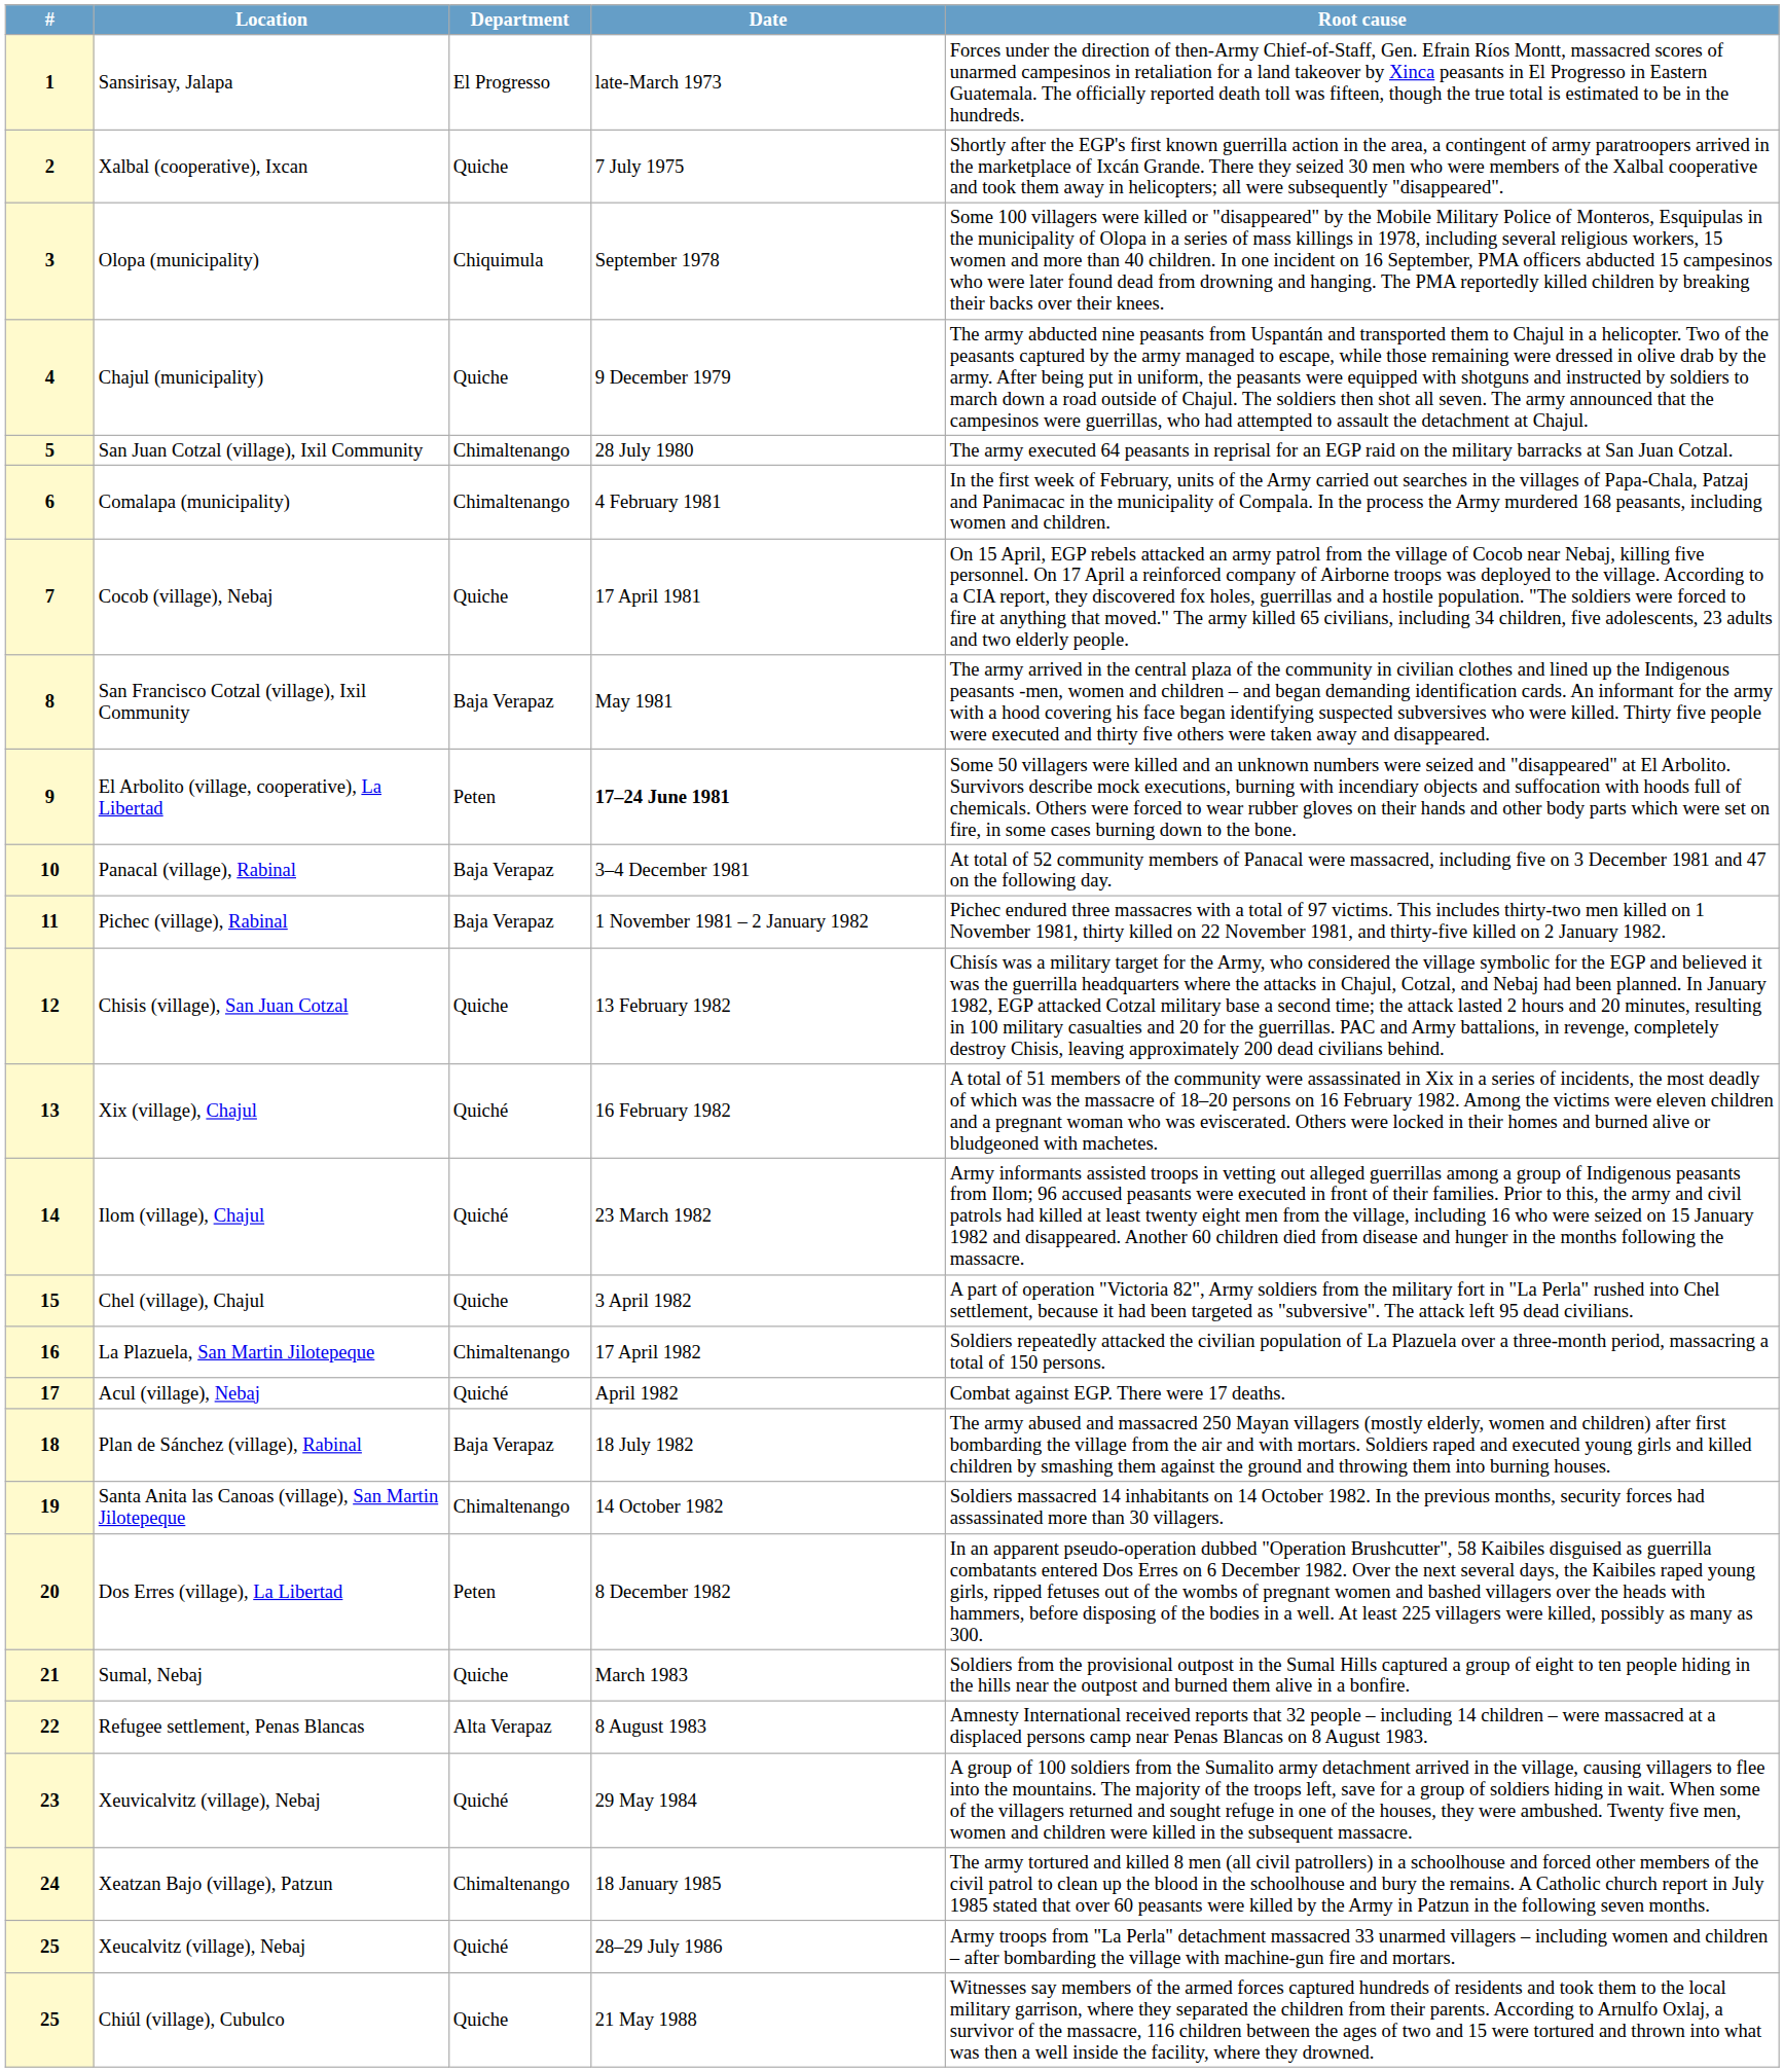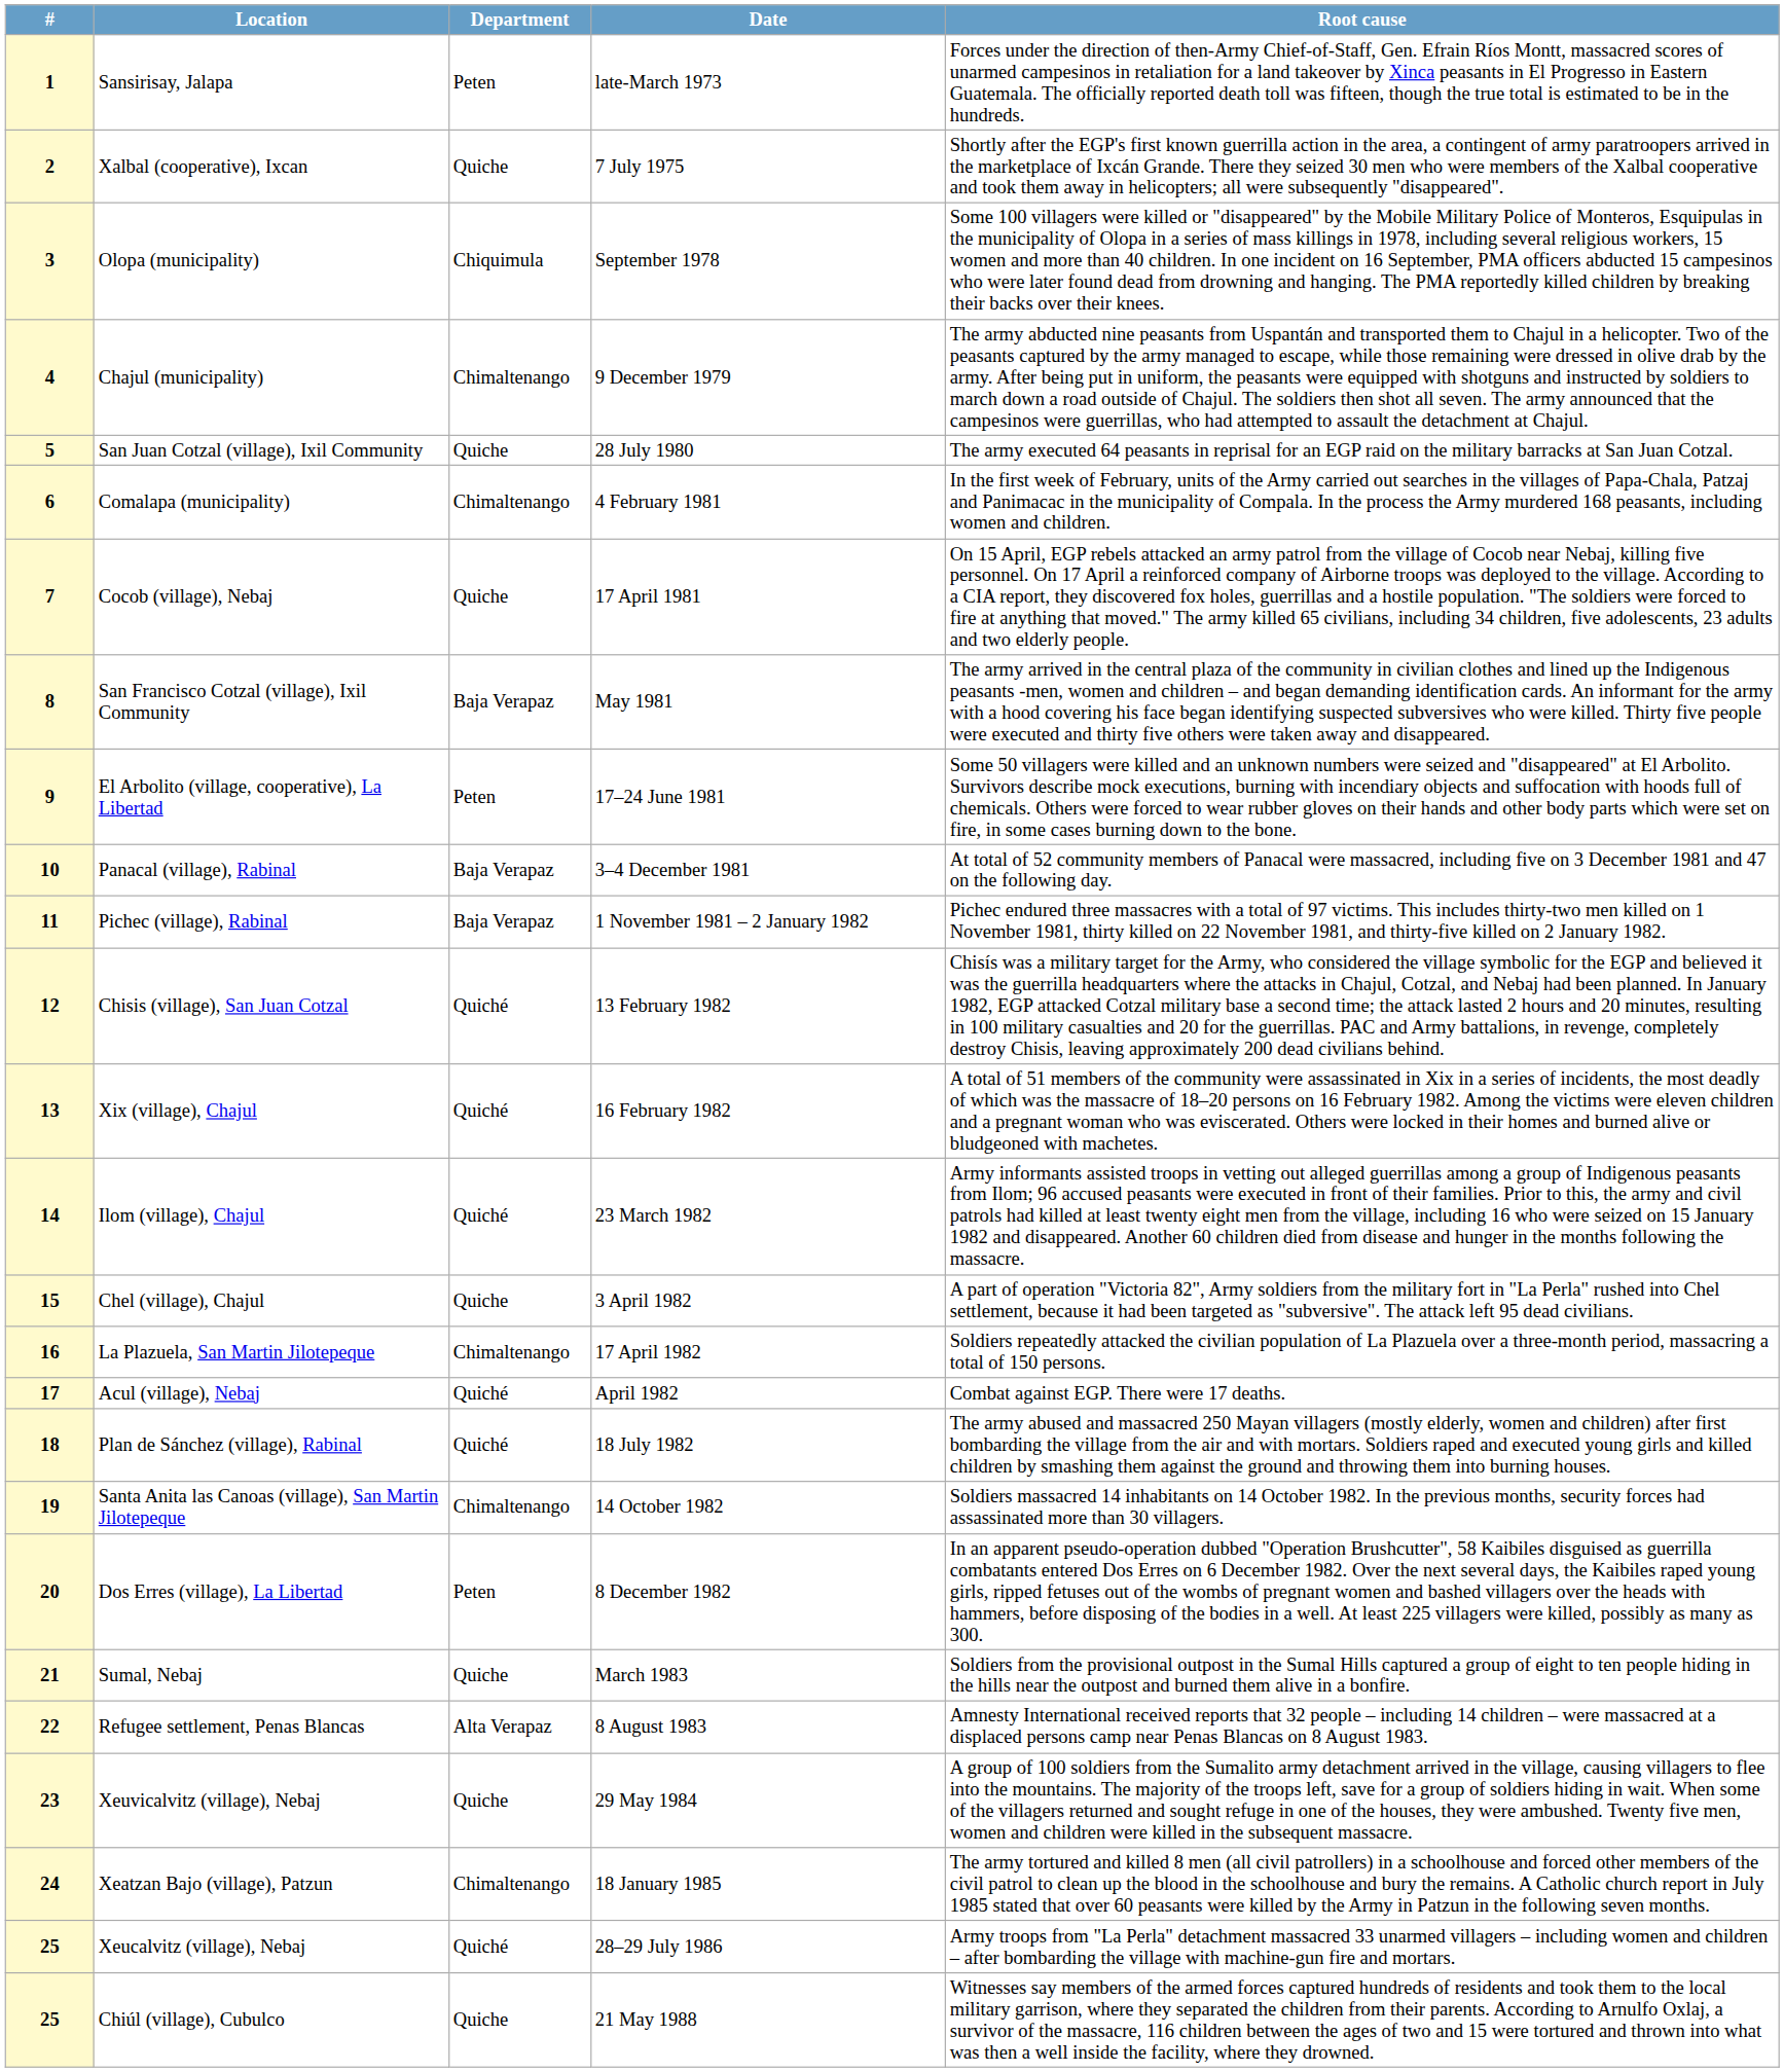 <table class="wikitable" style="text-align:left; background:white; width:75%; margin: 1em auto;">
 <tr style="color:white;">
 <th style="background:#659ec7; width:5%;">#</th>
 <th style="background:#659ec7; width:20%;">Location</th>
 <th style="background:#659ec7; width:8%;">Department</th>
 <th style="background:#659ec7; width:20%;">Date</th>
 <th style="background:#659ec7;">Root cause</th>
 </tr>
 <tr>
 <th style="background:lemonchiffon;">1</th>
 <td>Sansirisay, Jalapa</td>
-<td>El Progresso</td>
+<td>Peten</td>
 <td>late-March 1973</td>
 <td>Forces under the direction of then-Army Chief-of-Staff, Gen. Efrain Ríos Montt, massacred scores of unarmed campesinos in retaliation for a land takeover by <a href='#'>Xinca</a> peasants in El Progresso in Eastern Guatemala. The officially reported death toll was fifteen, though the true total is estimated to be in the hundreds.</td>
 </tr>
 <tr>
 <th style="background:lemonchiffon;">2</th>
 <td>Xalbal (cooperative), Ixcan</td>
 <td>Quiche</td>
 <td>7 July 1975</td>
 <td>Shortly after the EGP's first known guerrilla action in the area, a contingent of army paratroopers arrived in the marketplace of Ixcán Grande. There they seized 30 men who were members of the Xalbal cooperative and took them away in helicopters; all were subsequently "disappeared".</td>
 </tr>
 <tr>
 <th style="background:lemonchiffon;">3</th>
 <td>Olopa (municipality)</td>
 <td>Chiquimula</td>
 <td>September 1978</td>
 <td>Some 100 villagers were killed or "disappeared" by the Mobile Military Police of Monteros, Esquipulas in the municipality of Olopa in a series of mass killings in 1978, including several religious workers, 15 women and more than 40 children. In one incident on 16 September, PMA officers abducted 15 campesinos who were later found dead from drowning and hanging. The PMA reportedly killed children by breaking their backs over their knees.</td>
 </tr>
 <tr>
 <th style="background:lemonchiffon;">4</th>
 <td>Chajul (municipality)</td>
-<td>Quiche</td>
+<td>Chimaltenango</td>
 <td>9 December 1979</td>
 <td>The army abducted nine peasants from Uspantán and transported them to Chajul in a helicopter. Two of the peasants captured by the army managed to escape, while those remaining were dressed in olive drab by the army. After being put in uniform, the peasants were equipped with shotguns and instructed by soldiers to march down a road outside of Chajul. The soldiers then shot all seven. The army announced that the campesinos were guerrillas, who had attempted to assault the detachment at Chajul.</td>
 </tr>
 <tr>
 <th style="background:lemonchiffon;">5</th>
 <td>San Juan Cotzal (village), Ixil Community</td>
-<td>Chimaltenango</td>
+<td>Quiche</td>
 <td>28 July 1980</td>
 <td>The army executed 64 peasants in reprisal for an EGP raid on the military barracks at San Juan Cotzal.</td>
 </tr>
 <tr>
 <th style="background:lemonchiffon;">6</th>
 <td>Comalapa (municipality)</td>
 <td>Chimaltenango</td>
 <td>4 February 1981</td>
 <td>In the first week of February, units of the Army carried out searches in the villages of Papa-Chala, Patzaj and Panimacac in the municipality of Compala. In the process the Army murdered 168 peasants, including women and children.</td>
 </tr>
 <tr>
 <th style="background:lemonchiffon;">7</th>
 <td>Cocob (village), Nebaj</td>
 <td>Quiche</td>
 <td>17 April 1981</td>
 <td>On 15 April, EGP rebels attacked an army patrol from the village of Cocob near Nebaj, killing five personnel. On 17 April a reinforced company of Airborne troops was deployed to the village. According to a CIA report, they discovered fox holes, guerrillas and a hostile population. "The soldiers were forced to fire at anything that moved." The army killed 65 civilians, including 34 children, five adolescents, 23 adults and two elderly people.</td>
 </tr>
 <tr>
 <th style="background:lemonchiffon;">8</th>
 <td>San Francisco Cotzal (village), Ixil Community</td>
 <td>Baja Verapaz</td>
 <td>May 1981</td>
 <td>The army arrived in the central plaza of the community in civilian clothes and lined up the Indigenous peasants -men, women and children – and began demanding identification cards. An informant for the army with a hood covering his face began identifying suspected subversives who were killed. Thirty five people were executed and thirty five others were taken away and disappeared.</td>
 </tr>
 <tr>
 <th style="background:lemonchiffon;">9</th>
 <td>El Arbolito (village, cooperative), <a href='#'>La Libertad</a></td>
 <td>Peten</td>
-<td><strong>17–24 June 1981</strong></td>
+<td>17–24 June 1981</td>
 <td>Some 50 villagers were killed and an unknown numbers were seized and "disappeared" at El Arbolito. Survivors describe mock executions, burning with incendiary objects and suffocation with hoods full of chemicals. Others were forced to wear rubber gloves on their hands and other body parts which were set on fire, in some cases burning down to the bone.</td>
 </tr>
 <tr>
 <th style="background:lemonchiffon;">10</th>
 <td>Panacal (village), <a href='#'>Rabinal</a></td>
 <td>Baja Verapaz</td>
 <td>3–4 December 1981</td>
 <td>At total of 52 community members of Panacal were massacred, including five on 3 December 1981 and 47 on the following day.</td>
 </tr>
 <tr>
 <th style="background:lemonchiffon;">11</th>
 <td>Pichec (village), <a href='#'>Rabinal</a></td>
 <td>Baja Verapaz</td>
 <td>1 November 1981 – 2 January 1982</td>
 <td>Pichec endured three massacres with a total of 97 victims. This includes thirty-two men killed on 1 November 1981, thirty killed on 22 November 1981, and thirty-five killed on 2 January 1982.</td>
 </tr>
 <tr>
 <th style="background:lemonchiffon;">12</th>
 <td>Chisis (village), <a href='#'>San Juan Cotzal</a></td>
-<td>Quiche</td>
+<td>Quiché</td>
 <td>13 February 1982</td>
 <td>Chisís was a military target for the Army, who considered the village symbolic for the EGP and believed it was the guerrilla headquarters where the attacks in Chajul, Cotzal, and Nebaj had been planned. In January 1982, EGP attacked Cotzal military base a second time; the attack lasted 2 hours and 20 minutes, resulting in 100 military casualties and 20 for the guerrillas. PAC and Army battalions, in revenge, completely destroy Chisis, leaving approximately 200 dead civilians behind.</td>
 </tr>
 <tr>
 <th style="background:lemonchiffon;">13</th>
 <td>Xix (village), <a href='#'>Chajul</a></td>
 <td>Quiché</td>
 <td>16 February 1982</td>
 <td>A total of 51 members of the community were assassinated in Xix in a series of incidents, the most deadly of which was the massacre of 18–20 persons on 16 February 1982. Among the victims were eleven children and a pregnant woman who was eviscerated. Others were locked in their homes and burned alive or bludgeoned with machetes.</td>
 </tr>
 <tr>
 <th style="background:lemonchiffon;">14</th>
 <td>Ilom (village), <a href='#'>Chajul</a></td>
 <td>Quiché</td>
 <td>23 March 1982</td>
 <td>Army informants assisted troops in vetting out alleged guerrillas among a group of Indigenous peasants from Ilom; 96 accused peasants were executed in front of their families. Prior to this, the army and civil patrols had killed at least twenty eight men from the village, including 16 who were seized on 15 January 1982 and disappeared. Another 60 children died from disease and hunger in the months following the massacre.</td>
 </tr>
 <tr>
 <th style="background:lemonchiffon;">15</th>
 <td>Chel (village), Chajul</td>
 <td>Quiche</td>
 <td>3 April 1982</td>
 <td>A part of operation "Victoria 82", Army soldiers from the military fort in "La Perla" rushed into Chel settlement, because it had been targeted as "subversive". The attack left 95 dead civilians.</td>
 </tr>
 <tr>
 <th style="background:lemonchiffon;">16</th>
 <td>La Plazuela, <a href='#'>San Martin Jilotepeque</a></td>
 <td>Chimaltenango</td>
 <td>17 April 1982</td>
 <td>Soldiers repeatedly attacked the civilian population of La Plazuela over a three-month period, massacring a total of 150 persons.</td>
 </tr>
 <tr>
 <th style="background:lemonchiffon;">17</th>
 <td>Acul (village), <a href='#'>Nebaj</a></td>
 <td>Quiché</td>
 <td>April 1982</td>
 <td>Combat against EGP. There were 17 deaths.</td>
 </tr>
 <tr>
 <th style="background:lemonchiffon;">18</th>
 <td>Plan de Sánchez (village), <a href='#'>Rabinal</a></td>
-<td>Baja Verapaz</td>
+<td>Quiché</td>
 <td>18 July 1982</td>
 <td>The army abused and massacred 250 Mayan villagers (mostly elderly, women and children) after first bombarding the village from the air and with mortars. Soldiers raped and executed young girls and killed children by smashing them against the ground and throwing them into burning houses.</td>
 </tr>
 <tr>
 <th style="background:lemonchiffon;">19</th>
 <td>Santa Anita las Canoas (village), <a href='#'>San Martin Jilotepeque</a></td>
 <td>Chimaltenango</td>
 <td>14 October 1982</td>
 <td>Soldiers massacred 14 inhabitants on 14 October 1982. In the previous months, security forces had assassinated more than 30 villagers.</td>
 </tr>
 <tr>
 <th style="background:lemonchiffon;">20</th>
 <td>Dos Erres (village), <a href='#'>La Libertad</a></td>
 <td>Peten</td>
 <td>8 December 1982</td>
 <td>In an apparent pseudo-operation dubbed "Operation Brushcutter", 58 Kaibiles disguised as guerrilla combatants entered Dos Erres on 6 December 1982. Over the next several days, the Kaibiles raped young girls, ripped fetuses out of the wombs of pregnant women and bashed villagers over the heads with hammers, before disposing of the bodies in a well. At least 225 villagers were killed, possibly as many as 300.</td>
 </tr>
 <tr>
 <th style="background:lemonchiffon;">21</th>
 <td>Sumal, Nebaj</td>
 <td>Quiche</td>
 <td>March 1983</td>
 <td>Soldiers from the provisional outpost in the Sumal Hills captured a group of eight to ten people hiding in the hills near the outpost and burned them alive in a bonfire.</td>
 </tr>
 <tr>
 <th style="background:lemonchiffon;">22</th>
 <td>Refugee settlement, Penas Blancas</td>
 <td>Alta Verapaz</td>
 <td>8 August 1983</td>
 <td>Amnesty International received reports that 32 people – including 14 children – were massacred at a displaced persons camp near Penas Blancas on 8 August 1983.</td>
 </tr>
 <tr>
 <th style="background:lemonchiffon;">23</th>
 <td>Xeuvicalvitz (village), Nebaj</td>
-<td>Quiché</td>
+<td>Quiche</td>
 <td>29 May 1984</td>
 <td>A group of 100 soldiers from the Sumalito army detachment arrived in the village, causing villagers to flee into the mountains. The majority of the troops left, save for a group of soldiers hiding in wait. When some of the villagers returned and sought refuge in one of the houses, they were ambushed. Twenty five men, women and children were killed in the subsequent massacre.</td>
 </tr>
 <tr>
 <th style="background:lemonchiffon;">24</th>
 <td>Xeatzan Bajo (village), Patzun</td>
 <td>Chimaltenango</td>
 <td>18 January 1985</td>
 <td>The army tortured and killed 8 men (all civil patrollers) in a schoolhouse and forced other members of the civil patrol to clean up the blood in the schoolhouse and bury the remains. A Catholic church report in July 1985 stated that over 60 peasants were killed by the Army in Patzun in the following seven months.</td>
 </tr>
 <tr>
 <th style="background:lemonchiffon;">25</th>
 <td>Xeucalvitz (village), Nebaj</td>
 <td>Quiché</td>
 <td>28–29 July 1986</td>
 <td>Army troops from "La Perla" detachment massacred 33 unarmed villagers – including women and children – after bombarding the village with machine-gun fire and mortars.</td>
 </tr>
 <tr>
 <th style="background:lemonchiffon;">25</th>
 <td>Chiúl (village), Cubulco</td>
 <td>Quiche</td>
 <td>21 May 1988</td>
 <td>Witnesses say members of the armed forces captured hundreds of residents and took them to the local military garrison, where they separated the children from their parents. According to Arnulfo Oxlaj, a survivor of the massacre, 116 children between the ages of two and 15 were tortured and thrown into what was then a well inside the facility, where they drowned.</td>
 </tr>
 </table>
